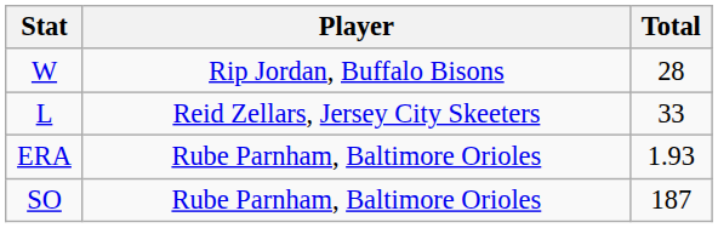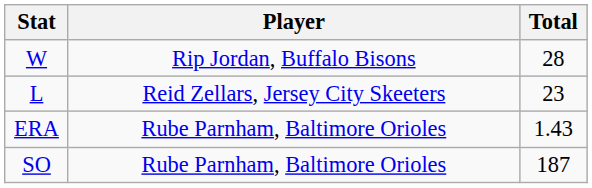 <table class="wikitable" width="33%" style="text-align:center;">
 <tr>
 <th width="5%">Stat</th>
 <th width="60%">Player</th>
 <th width="5%">Total</th>
 </tr>
 <tr>
 <td><a href='#'>W</a></td>
 <td><a href='#'>Rip Jordan</a>, <a href='#'>Buffalo Bisons</a></td>
 <td>28</td>
 </tr>
 <tr>
 <td><a href='#'>L</a></td>
 <td><a href='#'>Reid Zellars</a>, <a href='#'>Jersey City Skeeters</a></td>
-<td>33</td>
+<td>23</td>
 </tr>
 <tr>
 <td><a href='#'>ERA</a></td>
 <td><a href='#'>Rube Parnham</a>, <a href='#'>Baltimore Orioles</a></td>
-<td>1.93</td>
+<td>1.43</td>
 </tr>
 <tr>
 <td><a href='#'>SO</a></td>
 <td><a href='#'>Rube Parnham</a>, <a href='#'>Baltimore Orioles</a></td>
 <td>187</td>
 </tr>
 </table>
